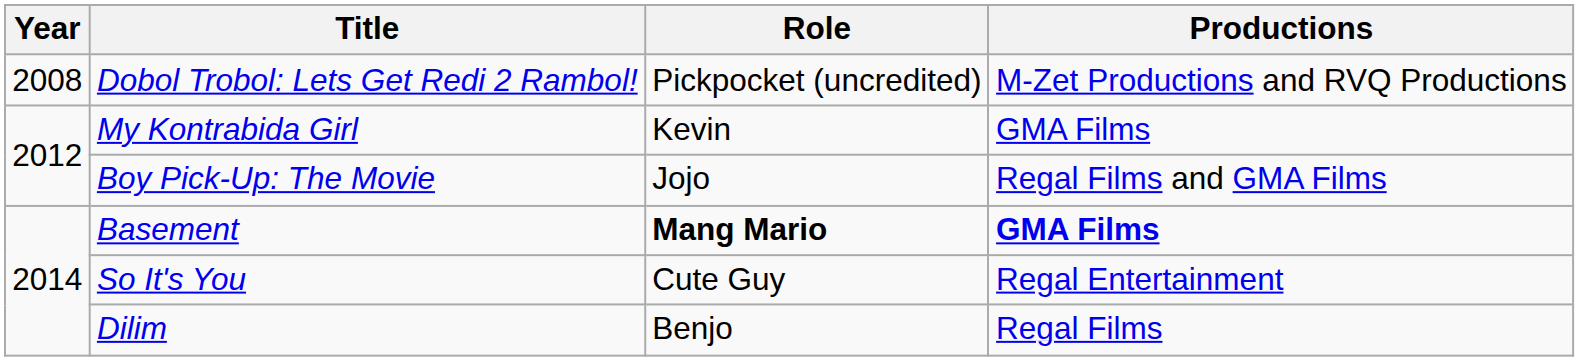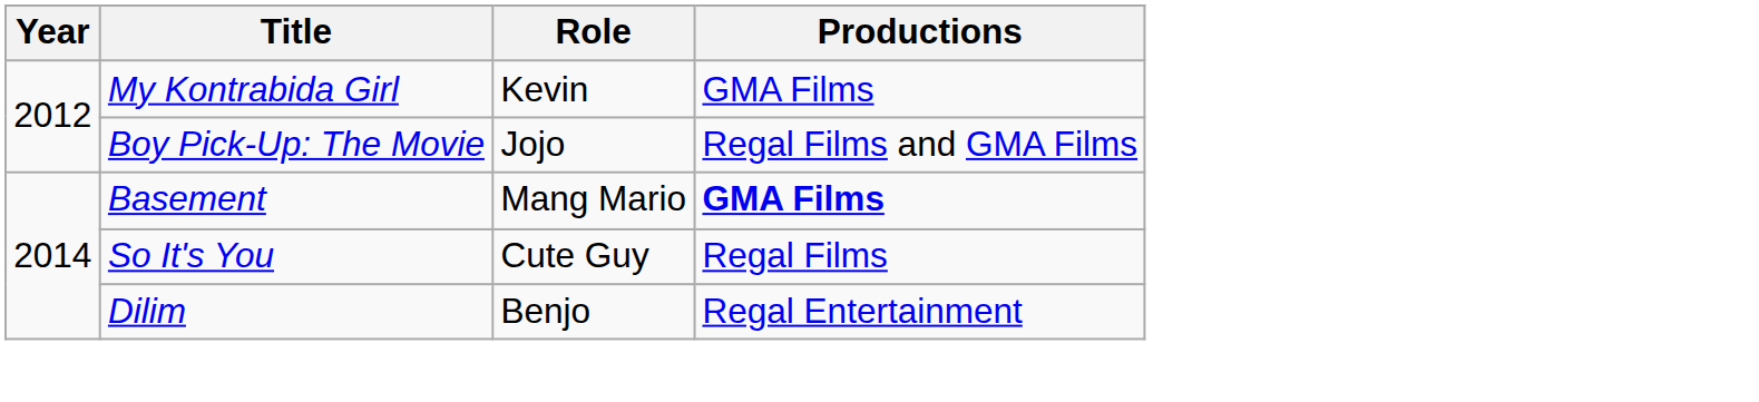 <table class="wikitable sortable">
 <tr>
 <th>Year</th>
 <th>Title</th>
 <th>Role</th>
 <th>Productions</th>
-</tr>
-<tr>
-<td>2008</td>
-<td><em><a href='#'>Dobol Trobol: Lets Get Redi 2 Rambol!</a></em></td>
-<td>Pickpocket (uncredited)</td>
-<td><a href='#'>M-Zet Productions</a> and RVQ Productions</td>
 </tr>
 <tr>
 <td rowspan="2">2012</td>
 <td><em><a href='#'>My Kontrabida Girl</a></em></td>
 <td>Kevin</td>
 <td><a href='#'>GMA Films</a></td>
 </tr>
 <tr>
 <td><em><a href='#'>Boy Pick-Up: The Movie</a></em></td>
 <td>Jojo</td>
 <td><a href='#'>Regal Films</a> and <a href='#'>GMA Films</a></td>
 </tr>
 <tr>
 <td rowspan="3">2014</td>
 <td><em><a href='#'>Basement</a></em></td>
-<td><strong>Mang Mario</strong></td>
+<td>Mang Mario</td>
 <td><strong><a href='#'>GMA Films</a></strong></td>
 </tr>
 <tr>
 <td><em><a href='#'>So It's You</a></em></td>
 <td>Cute Guy</td>
-<td><a href='#'>Regal Entertainment</a></td>
+<td><a href='#'>Regal Films</a></td>
 </tr>
 <tr>
 <td><em><a href='#'>Dilim</a></em></td>
 <td>Benjo</td>
-<td><a href='#'>Regal Films</a></td>
+<td><a href='#'>Regal Entertainment</a></td>
 </tr>
 </table>
